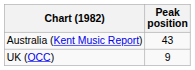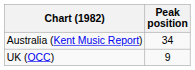 <table class="wikitable">
 <tr>
 <th>Chart (1982)</th>
 <th>Peak<br>position</th>
 </tr>
 <tr>
 <td>Australia (<a href='#'>Kent Music Report</a>)</td>
-<td style="text-align:center;">43</td>
+<td style="text-align:center;">34</td>
 </tr>
 <tr>
 <td>UK (<a href='#'>OCC</a>)</td>
 <td style="text-align:center;">9</td>
 </tr>
 </table>
